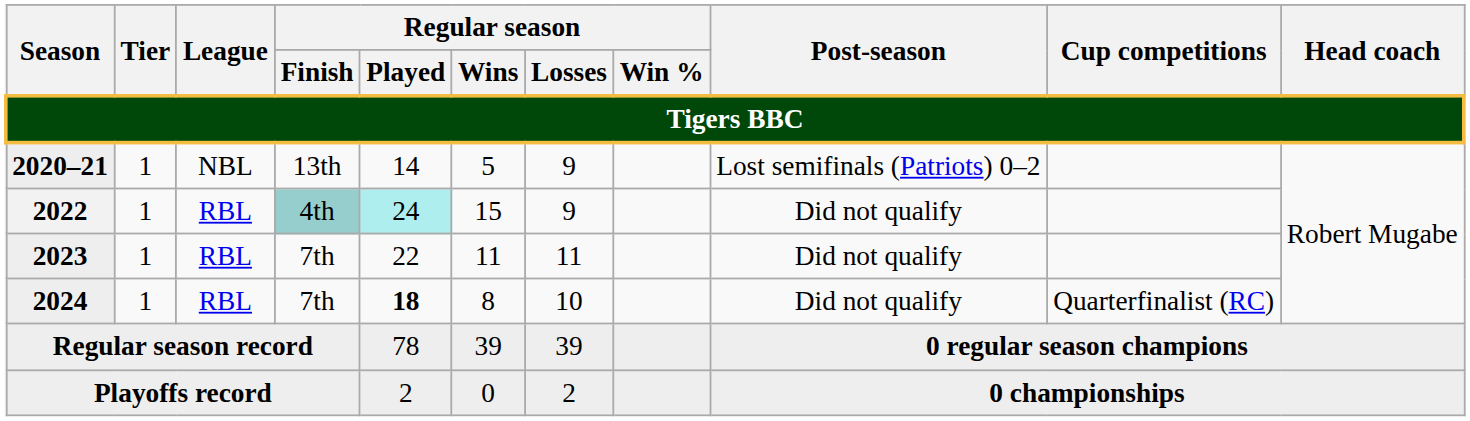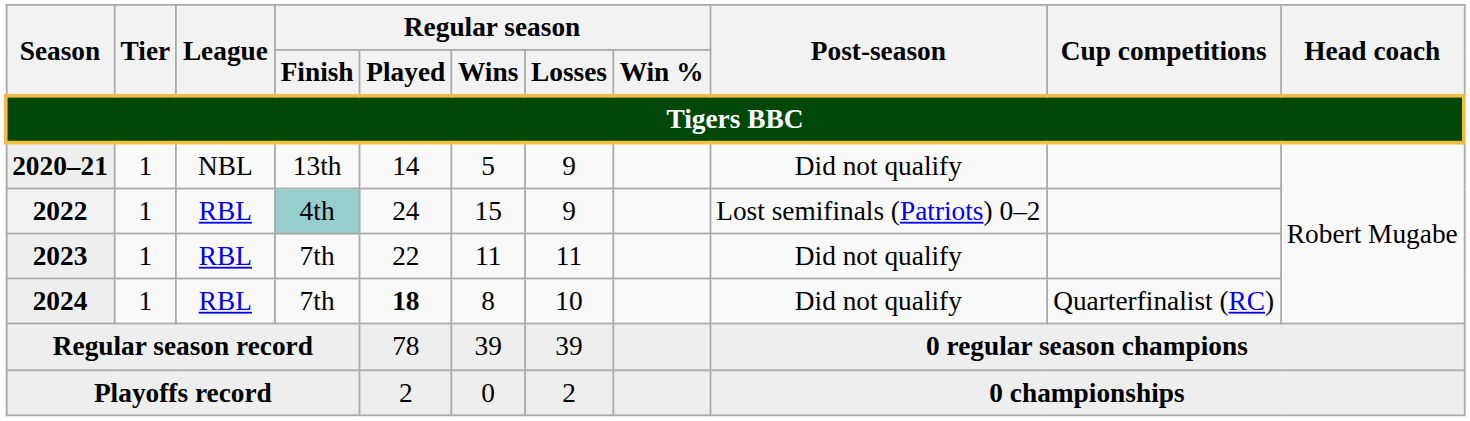 <table class="wikitable" style="font-size:95%; text-align:center">
 <tr>
 <th rowspan="2">Season</th>
 <th rowspan="2">Tier</th>
 <th rowspan="2">League</th>
 <th colspan="5">Regular season</th>
 <th rowspan="2">Post-season</th>
 <th rowspan="2">Cup competitions</th>
 <th rowspan="2">Head coach</th>
 </tr>
 <tr>
 <th>Finish</th>
 <th>Played</th>
 <th>Wins</th>
 <th>Losses</th>
 <th>Win %</th>
 </tr>
 <tr>
 <td colspan="12" align="center" style="background:#004809; color:white; border:2px solid #f4bc41"><strong>Tigers BBC</strong></td>
 </tr>
 <tr>
 <th style="background:#eee;">2020–21</th>
 <td style="text-align:center;">1</td>
 <td style="text-align:center;">NBL</td>
 <td style="text-align:center;">13th</td>
 <td style="text-align:center;">14</td>
 <td style="text-align:center;">5</td>
 <td style="text-align:center;">9</td>
 <td style="text-align:center;"></td>
-<td>Lost semifinals (<a href='#'>Patriots</a>) 0–2</td>
+<td style="text-align:center;">Did not qualify</td>
 <td></td>
 <td rowspan="4">Robert Mugabe</td>
 </tr>
 <tr>
 <th>2022</th>
 <td>1</td>
 <td><a href='#'>RBL</a></td>
 <td style="background-color:#96CDCD;">4th</td>
-<td style="background: paleturquoise;">24</td>
+<td>24</td>
 <td>15</td>
 <td>9</td>
 <td></td>
-<td style="text-align:center;">Did not qualify</td>
+<td>Lost semifinals (<a href='#'>Patriots</a>) 0–2</td>
 <td></td>
 </tr>
 <tr>
 <th style="background:#eee;">2023</th>
 <td style="text-align:center;">1</td>
 <td style="text-align:center;"><a href='#'>RBL</a></td>
 <td>7th</td>
 <td style="text-align:center;">22</td>
 <td style="text-align:center;">11</td>
 <td style="text-align:center;">11</td>
 <td style="text-align:center;"></td>
 <td style="text-align:center;">Did not qualify</td>
 <td></td>
 </tr>
 <tr>
 <th style="background:#eee;">2024</th>
 <td style="text-align:center;">1</td>
 <td style="text-align:center;"><a href='#'>RBL</a></td>
 <td style="text-align:center;">7th</td>
 <td style="text-align:center;"><strong>18</strong></td>
 <td style="text-align:center;">8</td>
 <td style="text-align:center;">10</td>
 <td style="text-align:center;"></td>
 <td style="text-align:center;">Did not qualify</td>
 <td>Quarterfinalist (<a href='#'>RC</a>)</td>
 </tr>
 <tr>
 <th colspan="4" style="background:#eee;">Regular season record</th>
 <td style="background:#eee;">78</td>
 <td style="background:#eee;">39</td>
 <td style="background:#eee;">39</td>
 <td style="background:#eee;"></td>
 <td colspan="3" style="background:#eee;"><strong>0 regular season champions</strong></td>
 </tr>
 <tr>
 <th colspan="4" style="background:#eee;">Playoffs record</th>
 <td style="background:#eee;">2</td>
 <td style="background:#eee;">0</td>
 <td style="background:#eee;">2</td>
 <td style="background:#eee;"></td>
 <td colspan="3" style="background:#eee;"><strong>0 championships</strong></td>
 </tr>
 </table>
